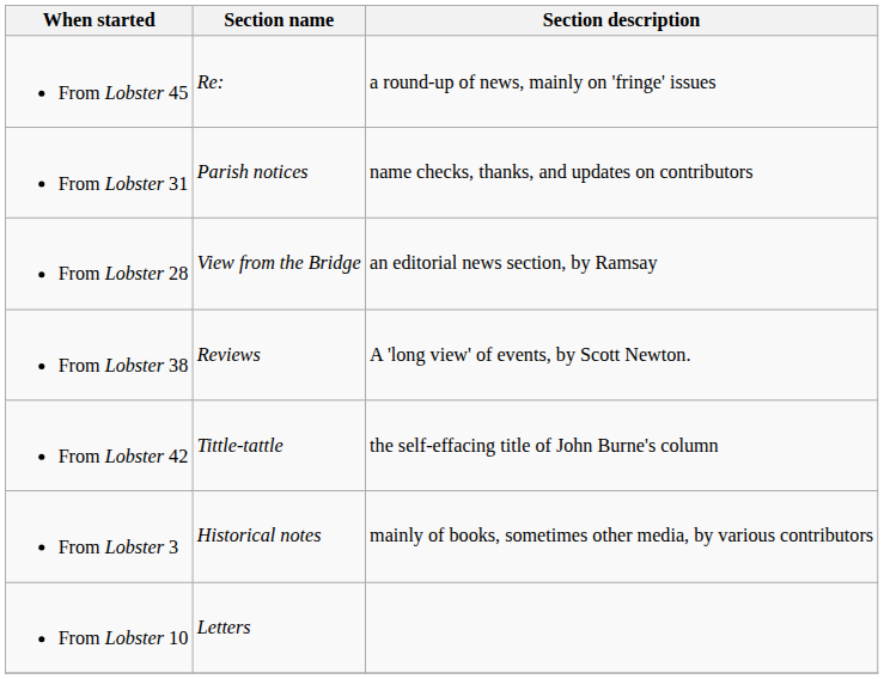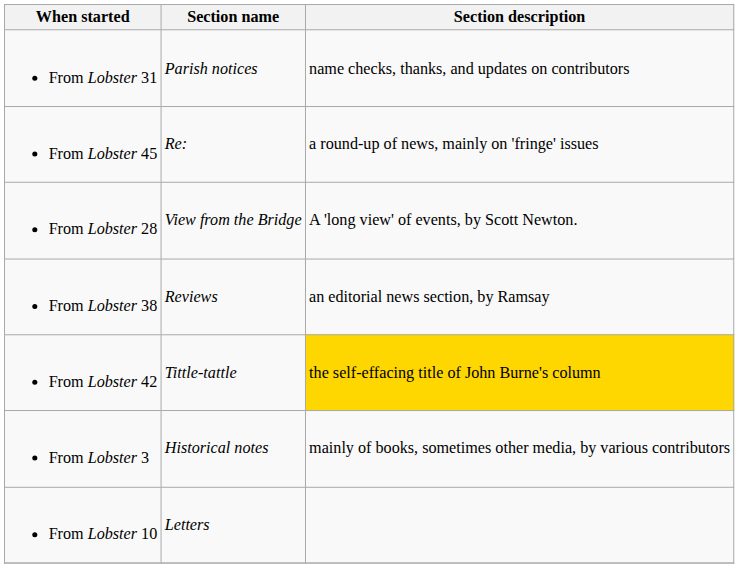 <table class="wikitable">
 <tr>
 <th>When started</th>
 <th>Section name</th>
 <th>Section description</th>
 </tr>
 <tr>
+<td><br><ul><li>From <em>Lobster</em> 31</li></ul></td>
+<td><em>Parish notices</em></td>
+<td>name checks, thanks, and updates on contributors</td>
+</tr>
+<tr>
 <td><br><ul><li>From <em>Lobster</em> 45</li></ul></td>
 <td><em>Re:</em></td>
 <td>a round-up of news, mainly on 'fringe' issues</td>
 </tr>
 <tr>
-<td><br><ul><li>From <em>Lobster</em> 31</li></ul></td>
-<td><em>Parish notices</em></td>
-<td>name checks, thanks, and updates on contributors</td>
-</tr>
-<tr>
 <td><br><ul><li>From <em>Lobster</em> 28</li></ul></td>
 <td><em>View from the Bridge</em></td>
-<td>an editorial news section, by Ramsay</td>
+<td>A 'long view' of events, by Scott Newton.</td>
 </tr>
 <tr>
 <td><br><ul><li>From <em>Lobster</em> 38</li></ul></td>
 <td><em>Reviews</em></td>
-<td>A 'long view' of events, by Scott Newton.</td>
+<td>an editorial news section, by Ramsay</td>
 </tr>
 <tr>
 <td><br><ul><li>From <em>Lobster</em> 42</li></ul></td>
 <td><em>Tittle-tattle</em></td>
-<td>the self-effacing title of John Burne's column</td>
+<td style="background: gold;">the self-effacing title of John Burne's column</td>
 </tr>
 <tr>
 <td><br><ul><li>From <em>Lobster</em> 3</li></ul></td>
 <td><em>Historical notes</em></td>
 <td>mainly of books, sometimes other media, by various contributors</td>
 </tr>
 <tr>
 <td><br><ul><li>From <em>Lobster</em> 10</li></ul></td>
 <td><em>Letters</em></td>
 <td></td>
 </tr>
 <tr>
 </tr>
 </table>
